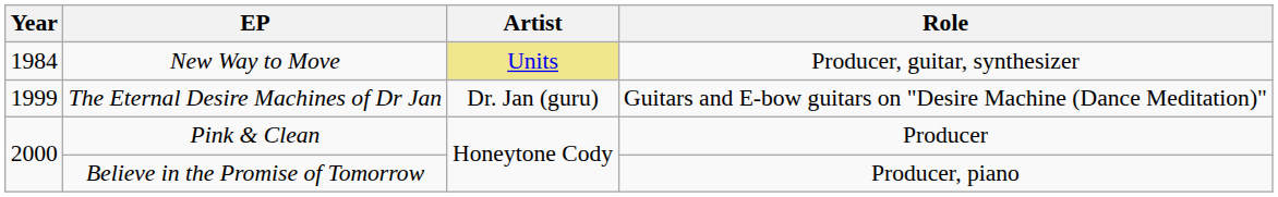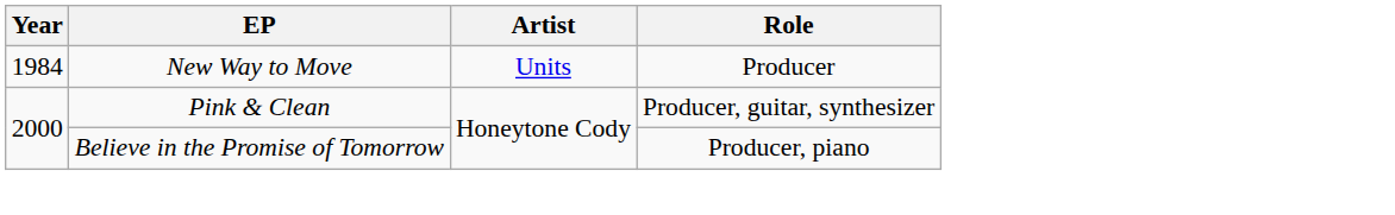 <table class="wikitable plainrowheaders" style="text-align:center;">
 <tr>
 <th scope="col">Year</th>
 <th scope="col">EP</th>
 <th scope="col">Artist</th>
 <th scope="col">Role</th>
 </tr>
 <tr>
 <td>1984</td>
 <td><em>New Way to Move</em></td>
-<td style="background: khaki;"><a href='#'>Units</a></td>
-<td>Producer, guitar, synthesizer</td>
-</tr>
-<tr>
-<td>1999</td>
-<td><em>The Eternal Desire Machines of Dr Jan</em></td>
-<td>Dr. Jan (guru)</td>
-<td>Guitars and E-bow guitars on "Desire Machine (Dance Meditation)"</td>
+<td><a href='#'>Units</a></td>
+<td>Producer</td>
 </tr>
 <tr>
 <td rowspan="2">2000</td>
 <td><em>Pink & Clean</em></td>
 <td rowspan="2">Honeytone Cody</td>
-<td>Producer</td>
+<td>Producer, guitar, synthesizer</td>
 </tr>
 <tr>
 <td><em>Believe in the Promise of Tomorrow</em></td>
 <td>Producer, piano</td>
 </tr>
 </table>
